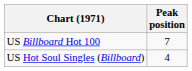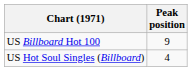 <table class="wikitable sortable">
 <tr>
 <th>Chart (1971)</th>
 <th>Peak<br>position</th>
 </tr>
 <tr>
 <td>US <a href='#'><em>Billboard</em> Hot 100</a></td>
-<td align="center">7</td>
+<td align="center">9</td>
 </tr>
 <tr>
 <td>US <a href='#'>Hot Soul Singles</a> (<em><a href='#'>Billboard</a></em>)</td>
 <td align="center">4</td>
 </tr>
 </table>
